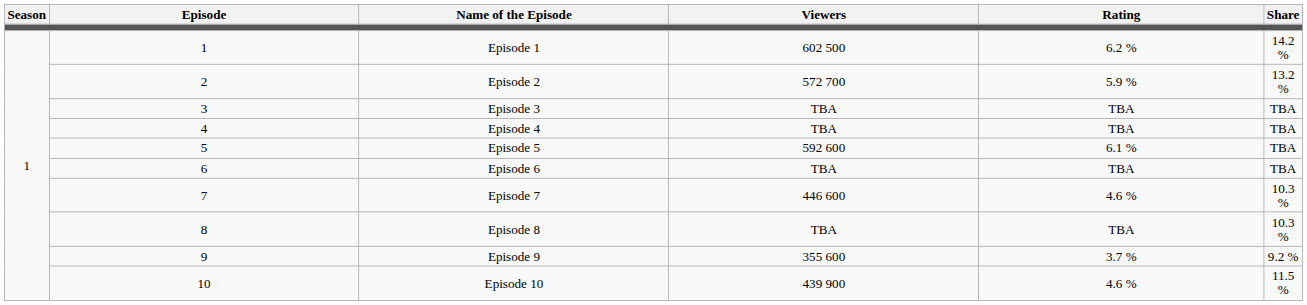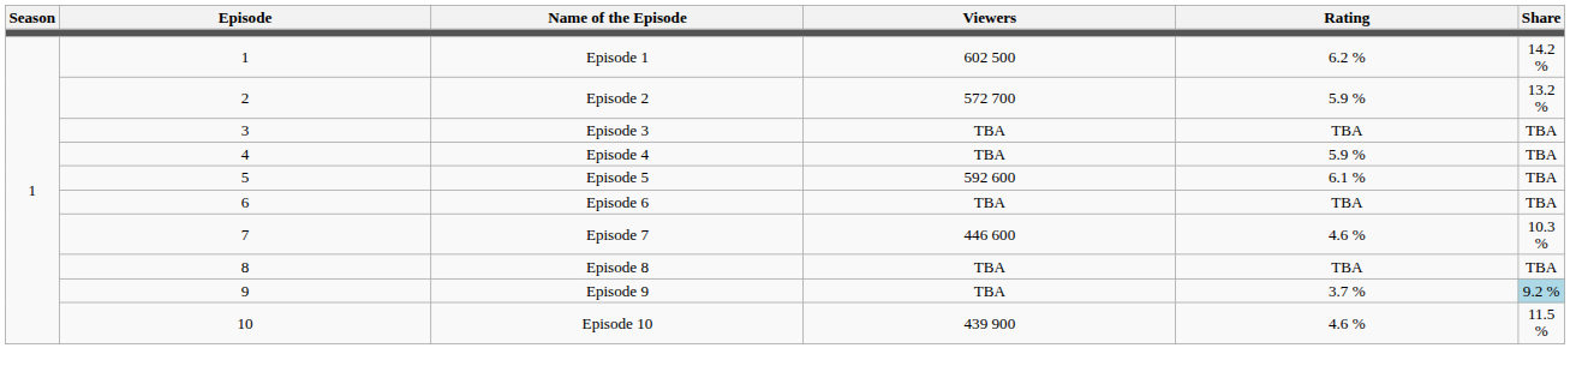 <table class="wikitable" style="text-align:center; line-height:17px; width:100%">
 <tr>
 <th rowspan="1" scope="col" style="width:02%">Season</th>
 <th rowspan="1" scope="col" style="width:25%">Episode</th>
 <th rowspan="1" scope="col" style="width:25%">Name of the Episode</th>
 <th rowspan="1" scope="col" style="width:25%">Viewers</th>
 <th rowspan="1" scope="col" style="width:25%">Rating</th>
 <th rowspan="1" scope="col" style="width:07%">Share</th>
 </tr>
 <tr>
 <td colspan="7" style="background:#555"></td>
 </tr>
 <tr>
 <td rowspan="10">1</td>
 <td>1</td>
 <td>Episode 1</td>
 <td>602 500</td>
 <td>6.2 %</td>
 <td>14.2 %</td>
 </tr>
 <tr>
 <td>2</td>
 <td>Episode 2</td>
 <td>572 700</td>
 <td>5.9 %</td>
 <td>13.2 %</td>
 </tr>
 <tr>
 <td>3</td>
 <td>Episode 3</td>
 <td>TBA</td>
 <td>TBA</td>
 <td>TBA</td>
 </tr>
 <tr>
 <td>4</td>
 <td>Episode 4</td>
 <td>TBA</td>
-<td>TBA</td>
+<td>5.9 %</td>
 <td>TBA</td>
 </tr>
 <tr>
 <td>5</td>
 <td>Episode 5</td>
 <td>592 600</td>
 <td>6.1 %</td>
 <td>TBA</td>
 </tr>
 <tr>
 <td>6</td>
 <td>Episode 6</td>
 <td>TBA</td>
 <td>TBA</td>
 <td>TBA</td>
 </tr>
 <tr>
 <td>7</td>
 <td>Episode 7</td>
 <td>446 600</td>
 <td>4.6 %</td>
 <td>10.3 %</td>
 </tr>
 <tr>
 <td>8</td>
 <td>Episode 8</td>
 <td>TBA</td>
 <td>TBA</td>
-<td>10.3 %</td>
+<td>TBA</td>
 </tr>
 <tr>
 <td>9</td>
 <td>Episode 9</td>
-<td>355 600</td>
+<td>TBA</td>
 <td>3.7 %</td>
-<td>9.2 %</td>
+<td style="background: lightblue;">9.2 %</td>
 </tr>
 <tr>
 <td>10</td>
 <td>Episode 10</td>
 <td>439 900</td>
 <td>4.6 %</td>
 <td>11.5 %</td>
 </tr>
 </table>
